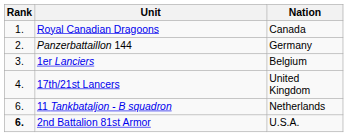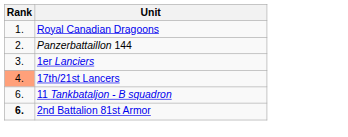 <table class="wikitable">
 <tr>
 <th>Rank</th>
 <th scope="col" style="width: 350px;">Unit</th>
-<th scope="col" style="width: 110px;">Nation</th>
 </tr>
 <tr>
 <td align="center">1.</td>
 <td><a href='#'>Royal Canadian Dragoons</a></td>
-<td>Canada</td>
 </tr>
 <tr>
 <td align="center">2.</td>
 <td><em>Panzerbattaillon</em> 144</td>
-<td>Germany</td>
 </tr>
 <tr>
 <td align="center">3.</td>
 <td><a href='#'>1er <em>Lanciers</em></a></td>
-<td>Belgium</td>
 </tr>
 <tr>
-<td align="center">4.</td>
+<td align="center" style="background: lightsalmon;">4.</td>
 <td><a href='#'>17th/21st Lancers</a></td>
-<td>United Kingdom</td>
 </tr>
 <tr>
 <td align="center">6.</td>
 <td><a href='#'>11 <em>Tankbataljon - B squadron</em></a></td>
-<td>Netherlands</td>
 </tr>
 <tr>
 <td align="center"><strong>6.</strong></td>
 <td><a href='#'>2nd Battalion 81st Armor</a></td>
-<td>U.S.A.</td>
 </tr>
 </table>
